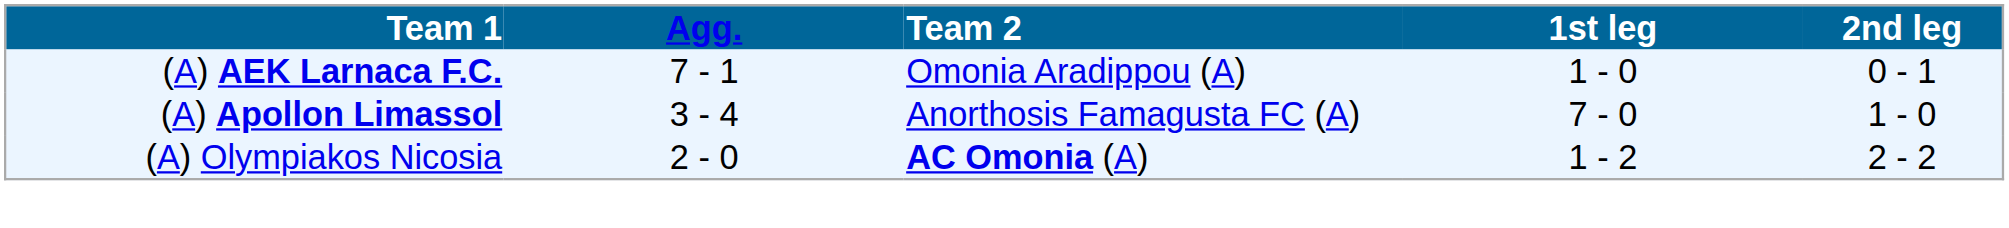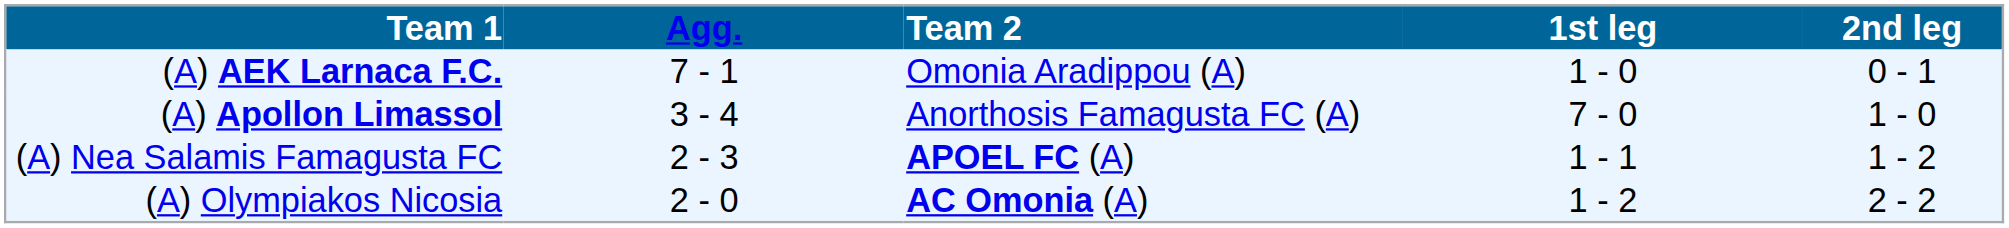 <table cellspacing="0" style="background: #EBF5FF; border: 1px #aaa solid; border-collapse: collapse; font-size: 95%;" width=70%>
 <tr bgcolor=#006699 style="color:white;">
 <th width=25% align="right">Team 1</th>
 <th width=20% align="center"><a href='#'>Agg.</a></th>
 <th width=25% align="left">Team 2</th>
 <th width=20% align="center">1st leg</th>
 <th width=20% align="center">2nd leg</th>
 </tr>
 <tr>
 <td align=right>(<a href='#'>A</a>) <strong><a href='#'>AEK Larnaca F.C.</a></strong></td>
 <td align=center>7 - 1</td>
 <td align=left><a href='#'>Omonia Aradippou</a> (<a href='#'>A</a>)</td>
 <td align=center>1 - 0</td>
 <td align=center>0 - 1</td>
 </tr>
 <tr>
 <td align=right>(<a href='#'>A</a>) <strong><a href='#'>Apollon Limassol</a></strong></td>
 <td align=center>3 - 4</td>
 <td align=left><a href='#'>Anorthosis Famagusta FC</a> (<a href='#'>A</a>)</td>
 <td align=center>7 - 0</td>
 <td align=center>1 - 0</td>
 </tr>
 <tr>
+<td align=right>(<a href='#'>A</a>) <a href='#'>Nea Salamis Famagusta FC</a></td>
+<td align=center>2 - 3</td>
+<td align=left><strong><a href='#'>APOEL FC</a></strong> (<a href='#'>A</a>)</td>
+<td align=center>1 - 1</td>
+<td align=center>1 - 2</td>
+</tr>
+<tr>
 <td align=right>(<a href='#'>A</a>) <a href='#'>Olympiakos Nicosia</a></td>
 <td align=center>2 - 0</td>
 <td align=left><strong><a href='#'>AC Omonia</a></strong> (<a href='#'>A</a>)</td>
 <td align=center>1 - 2</td>
 <td align=center>2 - 2</td>
 </tr>
 <tr>
 </tr>
 </table>
